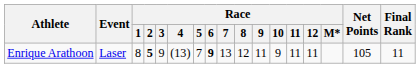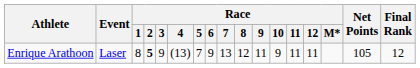 <table class="wikitable" style="font-size:90%">
 <tr>
 <th rowspan=2>Athlete</th>
 <th rowspan=2>Event</th>
 <th colspan=13>Race</th>
 <th rowspan=2>Net<br>Points</th>
 <th rowspan=2>Final<br>Rank</th>
 </tr>
 <tr style="font-size:95%">
 <th>1</th>
 <th>2</th>
 <th>3</th>
 <th>4</th>
 <th>5</th>
 <th>6</th>
 <th>7</th>
 <th>8</th>
 <th>9</th>
 <th>10</th>
 <th>11</th>
 <th>12</th>
 <th>M*</th>
 </tr>
 <tr align=center>
 <td align=left><a href='#'>Enrique Arathoon</a></td>
 <td align=left><a href='#'>Laser</a></td>
 <td>8</td>
 <td><strong>5</strong></td>
 <td>9</td>
 <td>(13)</td>
 <td>7</td>
-<td><strong>9</strong></td>
+<td>9</td>
 <td>13</td>
 <td>12</td>
 <td>11</td>
 <td>9</td>
 <td>11</td>
 <td>11</td>
 <td></td>
 <td>105</td>
-<td>11</td>
+<td>12</td>
 </tr>
 </table>
